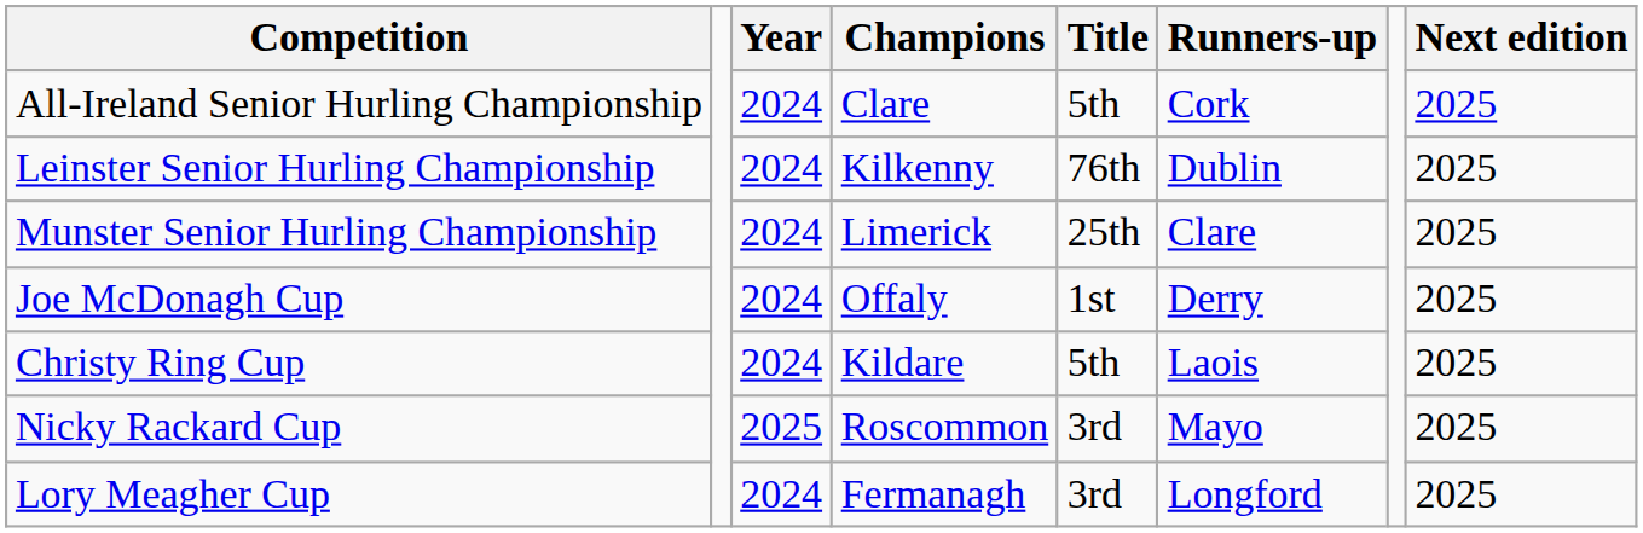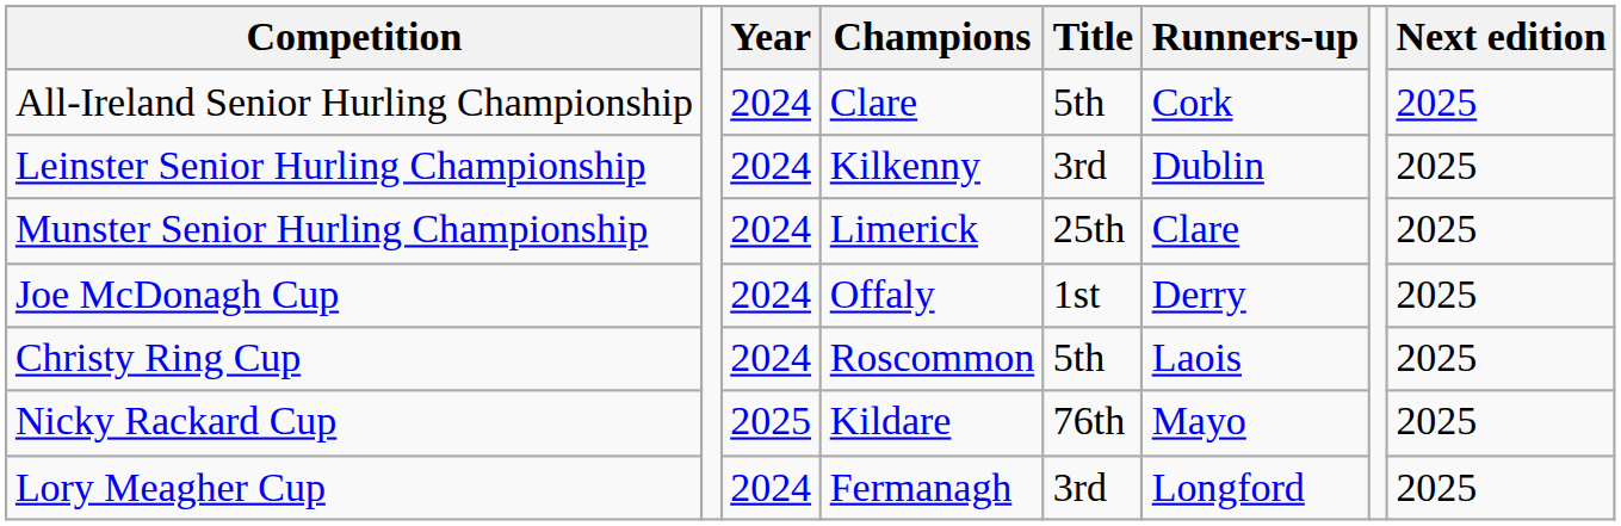 <table class="wikitable sortable">
 <tr>
 <th>Competition</th>
 <td rowspan="8"></td>
 <th>Year</th>
 <th>Champions</th>
 <th>Title</th>
 <th>Runners-up</th>
 <td rowspan="8"></td>
 <th>Next edition</th>
 </tr>
 <tr>
 <td>All-Ireland Senior Hurling Championship</td>
 <td><a href='#'>2024</a></td>
 <td> <a href='#'>Clare</a></td>
 <td>5th</td>
 <td> <a href='#'>Cork</a></td>
 <td><a href='#'>2025</a></td>
 </tr>
 <tr>
 <td><a href='#'>Leinster Senior Hurling Championship</a></td>
 <td><a href='#'>2024</a></td>
 <td> <a href='#'>Kilkenny</a></td>
-<td>76th</td>
+<td>3rd</td>
 <td> <a href='#'>Dublin</a></td>
 <td>2025</td>
 </tr>
 <tr>
 <td><a href='#'>Munster Senior Hurling Championship</a></td>
 <td><a href='#'>2024</a></td>
 <td> <a href='#'>Limerick</a></td>
 <td>25th</td>
 <td> <a href='#'>Clare</a></td>
 <td>2025</td>
 </tr>
 <tr>
 <td><a href='#'>Joe McDonagh Cup</a></td>
 <td><a href='#'>2024</a></td>
 <td> <a href='#'>Offaly</a></td>
 <td>1st</td>
 <td> <a href='#'>Derry</a></td>
 <td>2025</td>
 </tr>
 <tr>
 <td><a href='#'>Christy Ring Cup</a></td>
 <td><a href='#'>2024</a></td>
-<td> <a href='#'>Kildare</a></td>
+<td> <a href='#'>Roscommon</a></td>
 <td>5th</td>
 <td> <a href='#'>Laois</a></td>
 <td>2025</td>
 </tr>
 <tr>
 <td><a href='#'>Nicky Rackard Cup</a></td>
 <td><a href='#'>2025</a></td>
-<td> <a href='#'>Roscommon</a></td>
-<td>3rd</td>
+<td> <a href='#'>Kildare</a></td>
+<td>76th</td>
 <td> <a href='#'>Mayo</a></td>
 <td>2025</td>
 </tr>
 <tr>
 <td><a href='#'>Lory Meagher Cup</a></td>
 <td><a href='#'>2024</a></td>
 <td> <a href='#'>Fermanagh</a></td>
 <td>3rd</td>
 <td> <a href='#'>Longford</a></td>
 <td>2025</td>
 </tr>
 </table>
